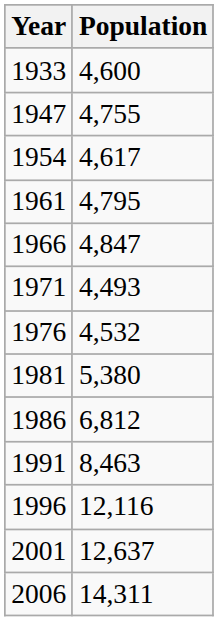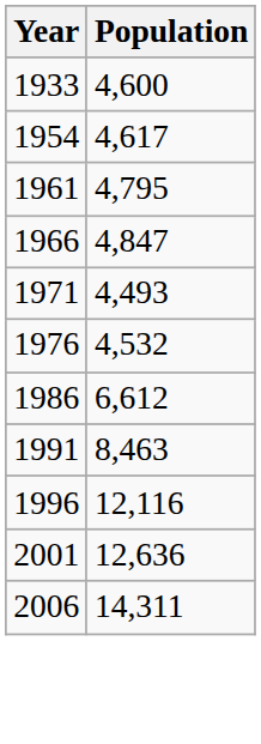 <table class="wikitable">
 <tr>
 <th>Year</th>
 <th>Population</th>
 </tr>
 <tr>
 <td>1933</td>
 <td>4,600</td>
-</tr>
-<tr>
-<td>1947</td>
-<td>4,755</td>
 </tr>
 <tr>
 <td>1954</td>
 <td>4,617</td>
 </tr>
 <tr>
 <td>1961</td>
 <td>4,795</td>
 </tr>
 <tr>
 <td>1966</td>
 <td>4,847</td>
 </tr>
 <tr>
 <td>1971</td>
 <td>4,493</td>
 </tr>
 <tr>
 <td>1976</td>
 <td>4,532</td>
 </tr>
 <tr>
-<td>1981</td>
-<td>5,380</td>
-</tr>
-<tr>
 <td>1986</td>
-<td>6,812</td>
+<td>6,612</td>
 </tr>
 <tr>
 <td>1991</td>
 <td>8,463</td>
 </tr>
 <tr>
 <td>1996</td>
 <td>12,116</td>
 </tr>
 <tr>
 <td>2001</td>
-<td>12,637</td>
+<td>12,636</td>
 </tr>
 <tr>
 <td>2006</td>
 <td>14,311</td>
 </tr>
 </table>
